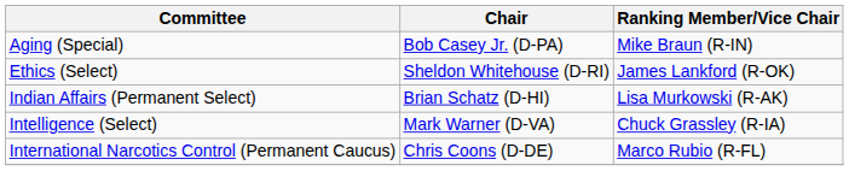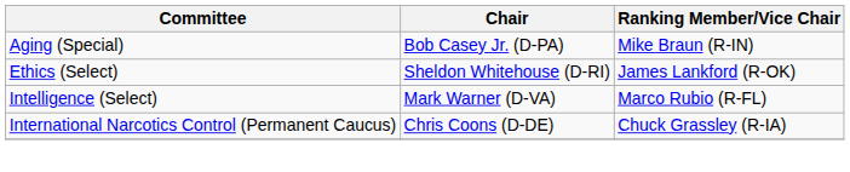 <table class="wikitable">
 <tr>
 <th>Committee</th>
 <th>Chair</th>
 <th>Ranking Member/Vice Chair</th>
 </tr>
 <tr>
 <td><a href='#'>Aging</a> (Special)</td>
 <td><a href='#'>Bob Casey Jr.</a> (D-PA)</td>
 <td><a href='#'>Mike Braun</a> (R-IN)</td>
 </tr>
 <tr>
 <td><a href='#'>Ethics</a> (Select)</td>
 <td><a href='#'>Sheldon Whitehouse</a> (D-RI)</td>
 <td><a href='#'>James Lankford</a> (R-OK)</td>
 </tr>
 <tr>
-<td><a href='#'>Indian Affairs</a> (Permanent Select)</td>
-<td><a href='#'>Brian Schatz</a> (D-HI)</td>
-<td><a href='#'>Lisa Murkowski</a> (R-AK)</td>
-</tr>
-<tr>
 <td><a href='#'>Intelligence</a> (Select)</td>
 <td><a href='#'>Mark Warner</a> (D-VA)</td>
-<td><a href='#'>Chuck Grassley</a> (R-IA)</td>
+<td><a href='#'>Marco Rubio</a> (R-FL)</td>
 </tr>
 <tr>
 <td><a href='#'>International Narcotics Control</a> (Permanent Caucus)</td>
 <td><a href='#'>Chris Coons</a> (D-DE)</td>
-<td><a href='#'>Marco Rubio</a> (R-FL)</td>
+<td><a href='#'>Chuck Grassley</a> (R-IA)</td>
 </tr>
 <tr>
 </tr>
 </table>
